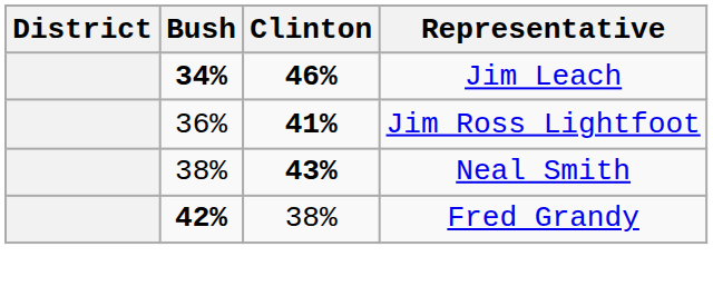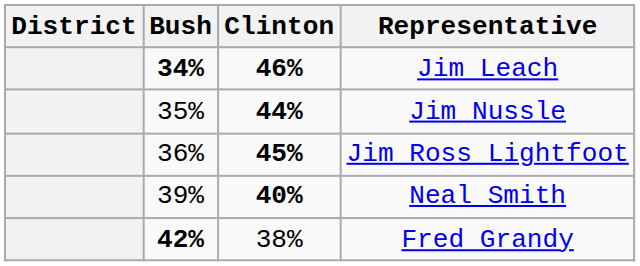 <table class=wikitable>
 <tr>
 <th>District</th>
 <th>Bush</th>
 <th>Clinton</th>
 <th>Representative</th>
 </tr>
 <tr align=center>
 <th></th>
 <td><strong>34%</strong></td>
 <td><strong>46%</strong></td>
 <td><a href='#'>Jim Leach</a></td>
 </tr>
 <tr align=center>
 <th></th>
+<td>35%</td>
+<td><strong>44%</strong></td>
+<td><a href='#'>Jim Nussle</a></td>
+</tr>
+<tr align=center>
+<th></th>
 <td>36%</td>
-<td><strong>41%</strong></td>
+<td><strong>45%</strong></td>
 <td><a href='#'>Jim Ross Lightfoot</a></td>
 </tr>
 <tr align=center>
 <th></th>
-<td>38%</td>
-<td><strong>43%</strong></td>
+<td>39%</td>
+<td><strong>40%</strong></td>
 <td><a href='#'>Neal Smith</a></td>
 </tr>
 <tr align=center>
 <th></th>
 <td><strong>42%</strong></td>
 <td>38%</td>
 <td><a href='#'>Fred Grandy</a></td>
 </tr>
 </table>
